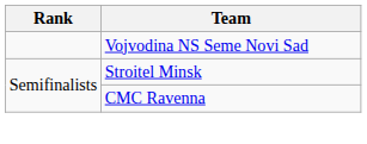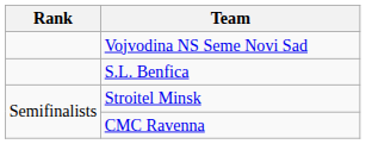 <table class="wikitable" style="text-align: center;">
 <tr>
 <th width=40>Rank</th>
 <th width=240>Team</th>
 </tr>
 <tr align=center>
 <td></td>
 <td style="text-align:left;"> <a href='#'>Vojvodina NS Seme Novi Sad</a></td>
 </tr>
 <tr align=center>
+<td></td>
+<td style="text-align:left;"> <a href='#'>S.L. Benfica</a></td>
+</tr>
+<tr align=center>
 <td rowspan=2>Semifinalists</td>
 <td style="text-align:left;"> <a href='#'>Stroitel Minsk</a></td>
 </tr>
 <tr align=center>
 <td style="text-align:left;"> <a href='#'>CMC Ravenna</a></td>
 </tr>
 </table>
